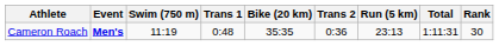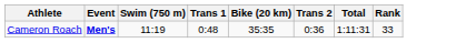 <table class="wikitable" border="1" style="font-size:90%">
 <tr>
 <th>Athlete</th>
 <th>Event</th>
 <th>Swim (750 m)</th>
 <th>Trans 1</th>
 <th>Bike (20 km)</th>
 <th>Trans 2</th>
-<th>Run (5 km)</th>
 <th>Total</th>
 <th>Rank</th>
 </tr>
 <tr align=center>
 <td align=left><a href='#'>Cameron Roach</a></td>
 <td align=left><strong><a href='#'>Men's</a></strong></td>
 <td>11:19</td>
 <td>0:48</td>
 <td>35:35</td>
 <td>0:36</td>
-<td>23:13</td>
 <td>1:11:31</td>
-<td>30</td>
+<td>33</td>
 </tr>
 </table>
